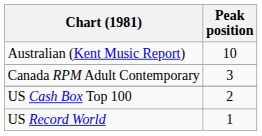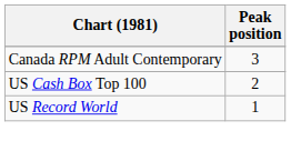 <table class="wikitable sortable">
 <tr>
 <th>Chart (1981)</th>
 <th>Peak<br>position</th>
-</tr>
-<tr>
-<td>Australian (<a href='#'>Kent Music Report</a>)</td>
-<td align="center">10</td>
 </tr>
 <tr>
 </tr>
 <tr>
 <td>Canada <em>RPM</em> Adult Contemporary</td>
 <td align="center">3</td>
 </tr>
 <tr>
 </tr>
 <tr>
 </tr>
 <tr>
 </tr>
 <tr>
 <td>US <a href='#'><em>Cash Box</em></a> Top 100</td>
 <td align="center">2</td>
 </tr>
 <tr>
 <td>US <em><a href='#'>Record World</a></em></td>
 <td align="center">1</td>
 </tr>
 </table>
